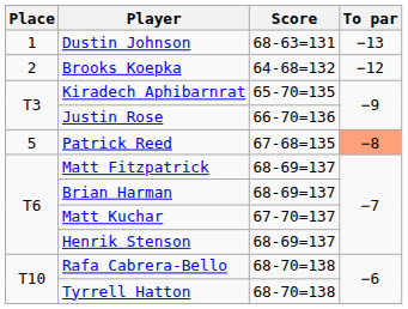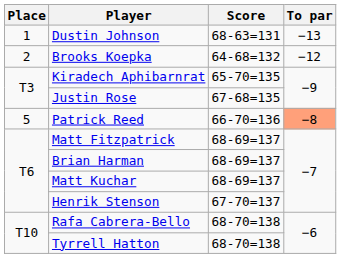 <table class="wikitable">
 <tr>
 <th>Place</th>
 <th>Player</th>
 <th>Score</th>
 <th>To par</th>
 </tr>
 <tr>
 <td align=center>1</td>
 <td> <a href='#'>Dustin Johnson</a></td>
 <td>68-63=131</td>
 <td align=center>−13</td>
 </tr>
 <tr>
 <td align=center>2</td>
 <td> <a href='#'>Brooks Koepka</a></td>
 <td>64-68=132</td>
 <td align=center>−12</td>
 </tr>
 <tr>
 <td rowspan=2 align=center>T3</td>
 <td> <a href='#'>Kiradech Aphibarnrat</a></td>
 <td>65-70=135</td>
 <td rowspan=2 align=center>−9</td>
 </tr>
 <tr>
 <td> <a href='#'>Justin Rose</a></td>
-<td>66-70=136</td>
+<td>67-68=135</td>
 </tr>
 <tr>
 <td align=center>5</td>
 <td> <a href='#'>Patrick Reed</a></td>
-<td>67-68=135</td>
+<td>66-70=136</td>
 <td align=center style="background: lightsalmon;">−8</td>
 </tr>
 <tr>
 <td rowspan=4 align=center>T6</td>
 <td> <a href='#'>Matt Fitzpatrick</a></td>
 <td>68-69=137</td>
 <td rowspan=4 align=center>−7</td>
 </tr>
 <tr>
 <td> <a href='#'>Brian Harman</a></td>
 <td>68-69=137</td>
 </tr>
 <tr>
 <td> <a href='#'>Matt Kuchar</a></td>
-<td>67-70=137</td>
+<td>68-69=137</td>
 </tr>
 <tr>
 <td> <a href='#'>Henrik Stenson</a></td>
-<td>68-69=137</td>
+<td>67-70=137</td>
 </tr>
 <tr>
 <td rowspan=2 align=center>T10</td>
 <td> <a href='#'>Rafa Cabrera-Bello</a></td>
 <td>68-70=138</td>
 <td rowspan=2 align=center>−6</td>
 </tr>
 <tr>
 <td> <a href='#'>Tyrrell Hatton</a></td>
 <td>68-70=138</td>
 </tr>
 </table>
